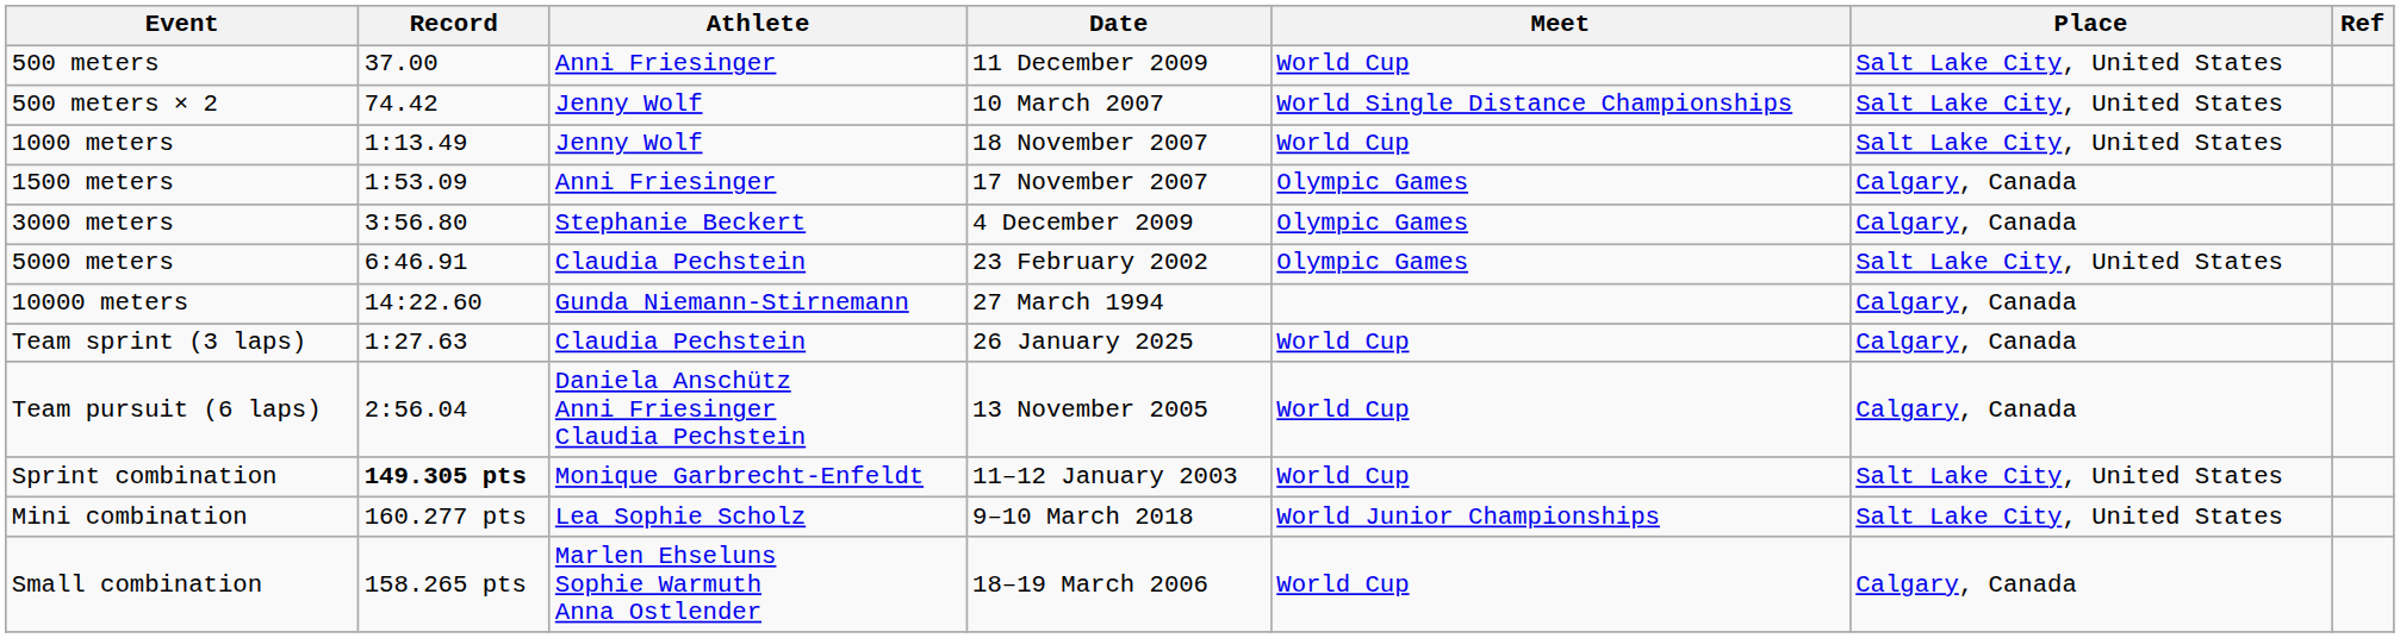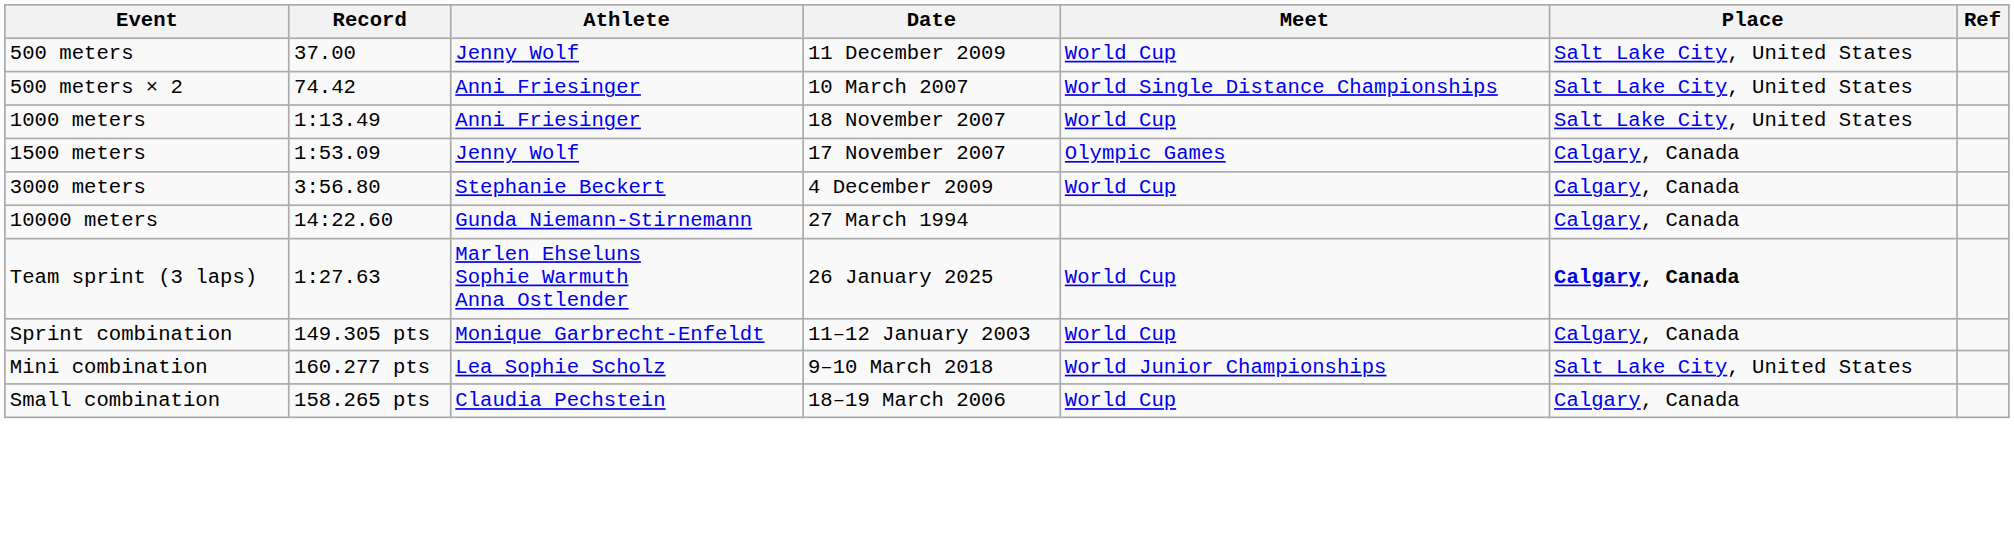 <table class="wikitable" style="font-size:95%; width: 95%;">
 <tr>
 <th>Event</th>
 <th>Record</th>
 <th>Athlete</th>
 <th>Date</th>
 <th>Meet</th>
 <th>Place</th>
 <th>Ref</th>
 </tr>
 <tr>
 <td>500 meters</td>
 <td>37.00</td>
-<td><a href='#'>Anni Friesinger</a></td>
+<td><a href='#'>Jenny Wolf</a></td>
 <td>11 December 2009</td>
 <td><a href='#'>World Cup</a></td>
 <td><a href='#'>Salt Lake City</a>, United States</td>
 <td></td>
 </tr>
 <tr>
 <td>500 meters × 2</td>
 <td>74.42</td>
-<td><a href='#'>Jenny Wolf</a></td>
+<td><a href='#'>Anni Friesinger</a></td>
 <td>10 March 2007</td>
 <td><a href='#'>World Single Distance Championships</a></td>
 <td><a href='#'>Salt Lake City</a>, United States</td>
 <td></td>
 </tr>
 <tr>
 <td>1000 meters</td>
 <td>1:13.49</td>
-<td><a href='#'>Jenny Wolf</a></td>
+<td><a href='#'>Anni Friesinger</a></td>
 <td>18 November 2007</td>
 <td><a href='#'>World Cup</a></td>
 <td><a href='#'>Salt Lake City</a>, United States</td>
 <td></td>
 </tr>
 <tr>
 <td>1500 meters</td>
 <td>1:53.09</td>
-<td><a href='#'>Anni Friesinger</a></td>
+<td><a href='#'>Jenny Wolf</a></td>
 <td>17 November 2007</td>
 <td><a href='#'>Olympic Games</a></td>
 <td><a href='#'>Calgary</a>, Canada</td>
 <td></td>
 </tr>
 <tr>
 <td>3000 meters</td>
 <td>3:56.80</td>
 <td><a href='#'>Stephanie Beckert</a></td>
 <td>4 December 2009</td>
-<td><a href='#'>Olympic Games</a></td>
+<td><a href='#'>World Cup</a></td>
 <td><a href='#'>Calgary</a>, Canada</td>
-<td></td>
-</tr>
-<tr>
-<td>5000 meters</td>
-<td>6:46.91</td>
-<td><a href='#'>Claudia Pechstein</a></td>
-<td>23 February 2002</td>
-<td><a href='#'>Olympic Games</a></td>
-<td><a href='#'>Salt Lake City</a>, United States</td>
 <td></td>
 </tr>
 <tr>
 <td>10000 meters</td>
 <td>14:22.60</td>
 <td><a href='#'>Gunda Niemann-Stirnemann</a></td>
 <td>27 March 1994</td>
 <td></td>
 <td><a href='#'>Calgary</a>, Canada</td>
 <td></td>
 </tr>
 <tr>
 <td>Team sprint (3 laps)</td>
 <td>1:27.63</td>
-<td><a href='#'>Claudia Pechstein</a></td>
+<td><a href='#'>Marlen Ehseluns</a><br><a href='#'>Sophie Warmuth</a><br><a href='#'>Anna Ostlender</a></td>
 <td>26 January 2025</td>
 <td><a href='#'>World Cup</a></td>
-<td><a href='#'>Calgary</a>, Canada</td>
-<td></td>
-</tr>
-<tr>
-<td>Team pursuit (6 laps)</td>
-<td>2:56.04</td>
-<td><a href='#'>Daniela Anschütz</a><br><a href='#'>Anni Friesinger</a><br><a href='#'>Claudia Pechstein</a></td>
-<td>13 November 2005</td>
-<td><a href='#'>World Cup</a></td>
-<td><a href='#'>Calgary</a>, Canada</td>
+<td><strong><a href='#'>Calgary</a>, Canada</strong></td>
 <td></td>
 </tr>
 <tr>
 <td>Sprint combination</td>
-<td><strong>149.305 pts</strong></td>
+<td>149.305 pts</td>
 <td><a href='#'>Monique Garbrecht-Enfeldt</a></td>
 <td>11–12 January 2003</td>
 <td><a href='#'>World Cup</a></td>
-<td><a href='#'>Salt Lake City</a>, United States</td>
+<td><a href='#'>Calgary</a>, Canada</td>
 <td></td>
 </tr>
 <tr>
 <td>Mini combination</td>
 <td>160.277 pts</td>
 <td><a href='#'>Lea Sophie Scholz</a></td>
 <td>9–10 March 2018</td>
 <td><a href='#'>World Junior Championships</a></td>
 <td><a href='#'>Salt Lake City</a>, United States</td>
 <td></td>
 </tr>
 <tr>
 <td>Small combination</td>
 <td>158.265 pts</td>
-<td><a href='#'>Marlen Ehseluns</a><br><a href='#'>Sophie Warmuth</a><br><a href='#'>Anna Ostlender</a></td>
+<td><a href='#'>Claudia Pechstein</a></td>
 <td>18–19 March 2006</td>
 <td><a href='#'>World Cup</a></td>
 <td><a href='#'>Calgary</a>, Canada</td>
 <td></td>
 </tr>
 </table>
